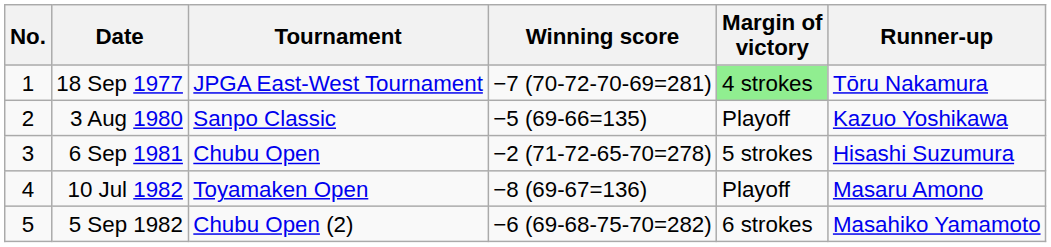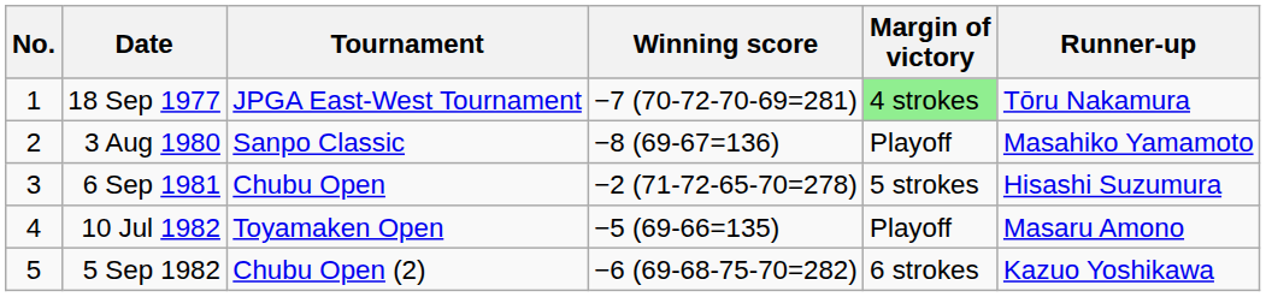 <table class="wikitable" style="font-size:95%;">
 <tr>
 <th>No.</th>
 <th>Date</th>
 <th>Tournament</th>
 <th>Winning score</th>
 <th>Margin of<br>victory</th>
 <th>Runner-up</th>
 </tr>
 <tr>
 <td align=center>1</td>
 <td align=right>18 Sep <a href='#'>1977</a></td>
 <td><a href='#'>JPGA East-West Tournament</a></td>
 <td>−7 (70-72-70-69=281)</td>
 <td style="background: lightgreen;">4 strokes</td>
 <td> <a href='#'>Tōru Nakamura</a></td>
 </tr>
 <tr>
 <td align=center>2</td>
 <td align=right>3 Aug <a href='#'>1980</a></td>
 <td><a href='#'>Sanpo Classic</a></td>
-<td>−5 (69-66=135)</td>
+<td>−8 (69-67=136)</td>
 <td>Playoff</td>
-<td> <a href='#'>Kazuo Yoshikawa</a></td>
+<td> <a href='#'>Masahiko Yamamoto</a></td>
 </tr>
 <tr>
 <td align=center>3</td>
 <td align=right>6 Sep <a href='#'>1981</a></td>
 <td><a href='#'>Chubu Open</a></td>
 <td>−2 (71-72-65-70=278)</td>
 <td>5 strokes</td>
 <td> <a href='#'>Hisashi Suzumura</a></td>
 </tr>
 <tr>
 <td align=center>4</td>
 <td align=right>10 Jul <a href='#'>1982</a></td>
 <td><a href='#'>Toyamaken Open</a></td>
-<td>−8 (69-67=136)</td>
+<td>−5 (69-66=135)</td>
 <td>Playoff</td>
 <td> <a href='#'>Masaru Amono</a></td>
 </tr>
 <tr>
 <td align=center>5</td>
 <td align=right>5 Sep 1982</td>
 <td><a href='#'>Chubu Open</a> (2)</td>
 <td>−6 (69-68-75-70=282)</td>
 <td>6 strokes</td>
-<td> <a href='#'>Masahiko Yamamoto</a></td>
+<td> <a href='#'>Kazuo Yoshikawa</a></td>
 </tr>
 </table>
